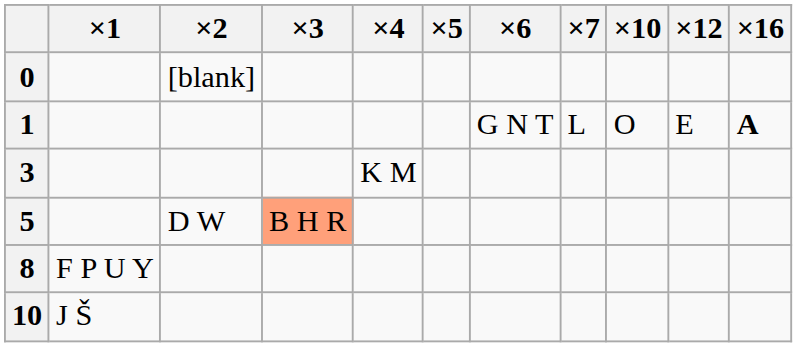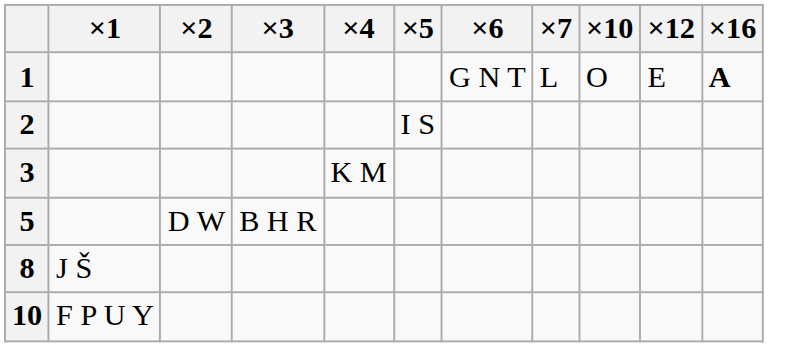 <table class="wikitable floatright">
 <tr>
 <th></th>
 <th>×1</th>
 <th>×2</th>
 <th>×3</th>
 <th>×4</th>
 <th>×5</th>
 <th>×6</th>
 <th>×7</th>
 <th>×10</th>
 <th>×12</th>
 <th>×16</th>
 </tr>
 <tr>
-<th>0</th>
-<td></td>
-<td>[blank]</td>
-<td></td>
-<td></td>
-<td></td>
-<td></td>
-<td></td>
-<td></td>
-<td></td>
-<td></td>
-</tr>
-<tr>
 <th>1</th>
 <td></td>
 <td></td>
 <td></td>
 <td></td>
 <td></td>
 <td>G N T</td>
 <td>L</td>
 <td>O</td>
 <td>E</td>
 <td><strong>A</strong></td>
+</tr>
+<tr>
+<th>2</th>
+<td></td>
+<td></td>
+<td></td>
+<td></td>
+<td>I S</td>
+<td></td>
+<td></td>
+<td></td>
+<td></td>
+<td></td>
 </tr>
 <tr>
 <th>3</th>
 <td></td>
 <td></td>
 <td></td>
 <td>K M</td>
 <td></td>
 <td></td>
 <td></td>
 <td></td>
 <td></td>
 <td></td>
 </tr>
 <tr>
 <th>5</th>
 <td></td>
 <td>D W</td>
-<td style="background: lightsalmon;">B H R</td>
+<td>B H R</td>
 <td></td>
 <td></td>
 <td></td>
 <td></td>
 <td></td>
 <td></td>
 <td></td>
 </tr>
 <tr>
 <th>8</th>
-<td>F P U Y</td>
+<td>J Š</td>
 <td></td>
 <td></td>
 <td></td>
 <td></td>
 <td></td>
 <td></td>
 <td></td>
 <td></td>
 <td></td>
 </tr>
 <tr>
 <th>10</th>
-<td>J Š</td>
+<td>F P U Y</td>
 <td></td>
 <td></td>
 <td></td>
 <td></td>
 <td></td>
 <td></td>
 <td></td>
 <td></td>
 <td></td>
 </tr>
 </table>
